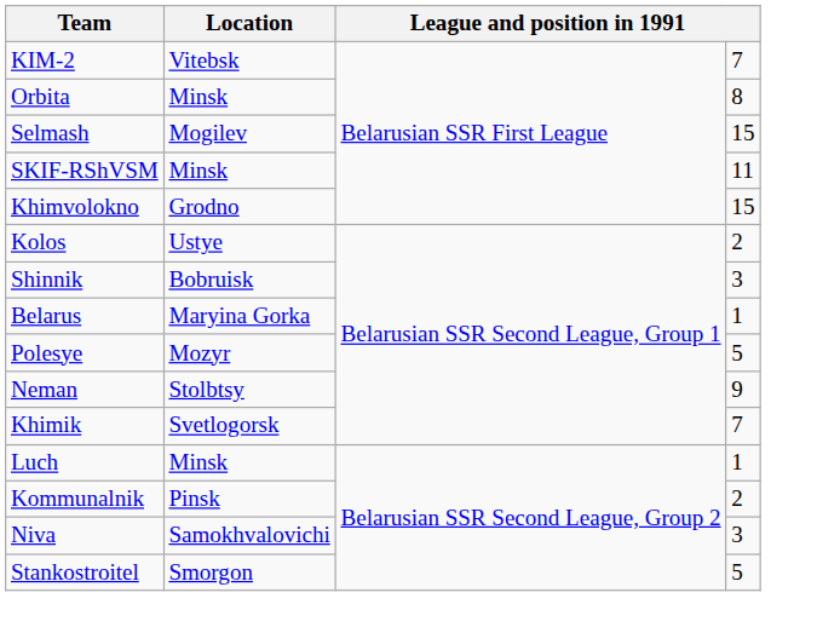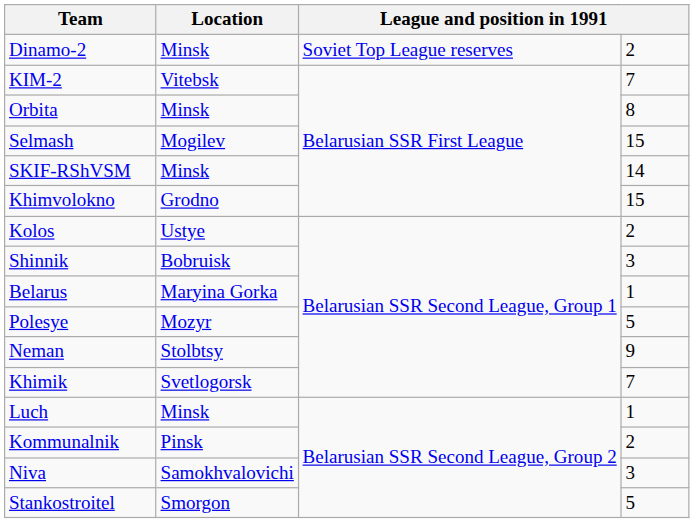 <table class="wikitable" style="text-align:left">
 <tr>
 <th>Team</th>
 <th>Location</th>
 <th colspan="2">League and position in 1991</th>
+</tr>
+<tr>
+<td width=120><a href='#'>Dinamo-2</a></td>
+<td width=110><a href='#'>Minsk</a></td>
+<td><a href='#'>Soviet Top League reserves</a></td>
+<td width=50>2</td>
 </tr>
 <tr>
 <td><a href='#'>KIM-2</a></td>
 <td><a href='#'>Vitebsk</a></td>
 <td rowspan="5"><a href='#'>Belarusian SSR First League</a></td>
 <td>7</td>
 </tr>
 <tr>
 <td><a href='#'>Orbita</a></td>
 <td><a href='#'>Minsk</a></td>
 <td>8</td>
 </tr>
 <tr>
 <td><a href='#'>Selmash</a></td>
 <td><a href='#'>Mogilev</a></td>
 <td>15</td>
 </tr>
 <tr>
 <td><a href='#'>SKIF-RShVSM</a></td>
 <td><a href='#'>Minsk</a></td>
-<td>11</td>
+<td>14</td>
 </tr>
 <tr>
 <td><a href='#'>Khimvolokno</a></td>
 <td><a href='#'>Grodno</a></td>
 <td>15</td>
 </tr>
 <tr>
 <td><a href='#'>Kolos</a></td>
 <td><a href='#'>Ustye</a></td>
 <td rowspan="6"><a href='#'>Belarusian SSR Second League, Group 1</a></td>
 <td>2</td>
 </tr>
 <tr>
 <td><a href='#'>Shinnik</a></td>
 <td><a href='#'>Bobruisk</a></td>
 <td>3</td>
 </tr>
 <tr>
 <td><a href='#'>Belarus</a></td>
 <td><a href='#'>Maryina Gorka</a></td>
 <td>1</td>
 </tr>
 <tr>
 <td><a href='#'>Polesye</a></td>
 <td><a href='#'>Mozyr</a></td>
 <td>5</td>
 </tr>
 <tr>
 <td><a href='#'>Neman</a></td>
 <td><a href='#'>Stolbtsy</a></td>
 <td>9</td>
 </tr>
 <tr>
 <td><a href='#'>Khimik</a></td>
 <td><a href='#'>Svetlogorsk</a></td>
 <td>7</td>
 </tr>
 <tr>
 <td><a href='#'>Luch</a></td>
 <td><a href='#'>Minsk</a></td>
 <td rowspan="4"><a href='#'>Belarusian SSR Second League, Group 2</a></td>
 <td>1</td>
 </tr>
 <tr>
 <td><a href='#'>Kommunalnik</a></td>
 <td><a href='#'>Pinsk</a></td>
 <td>2</td>
 </tr>
 <tr>
 <td><a href='#'>Niva</a></td>
 <td><a href='#'>Samokhvalovichi</a></td>
 <td>3</td>
 </tr>
 <tr>
 <td><a href='#'>Stankostroitel</a></td>
 <td><a href='#'>Smorgon</a></td>
 <td>5</td>
 </tr>
 </table>
